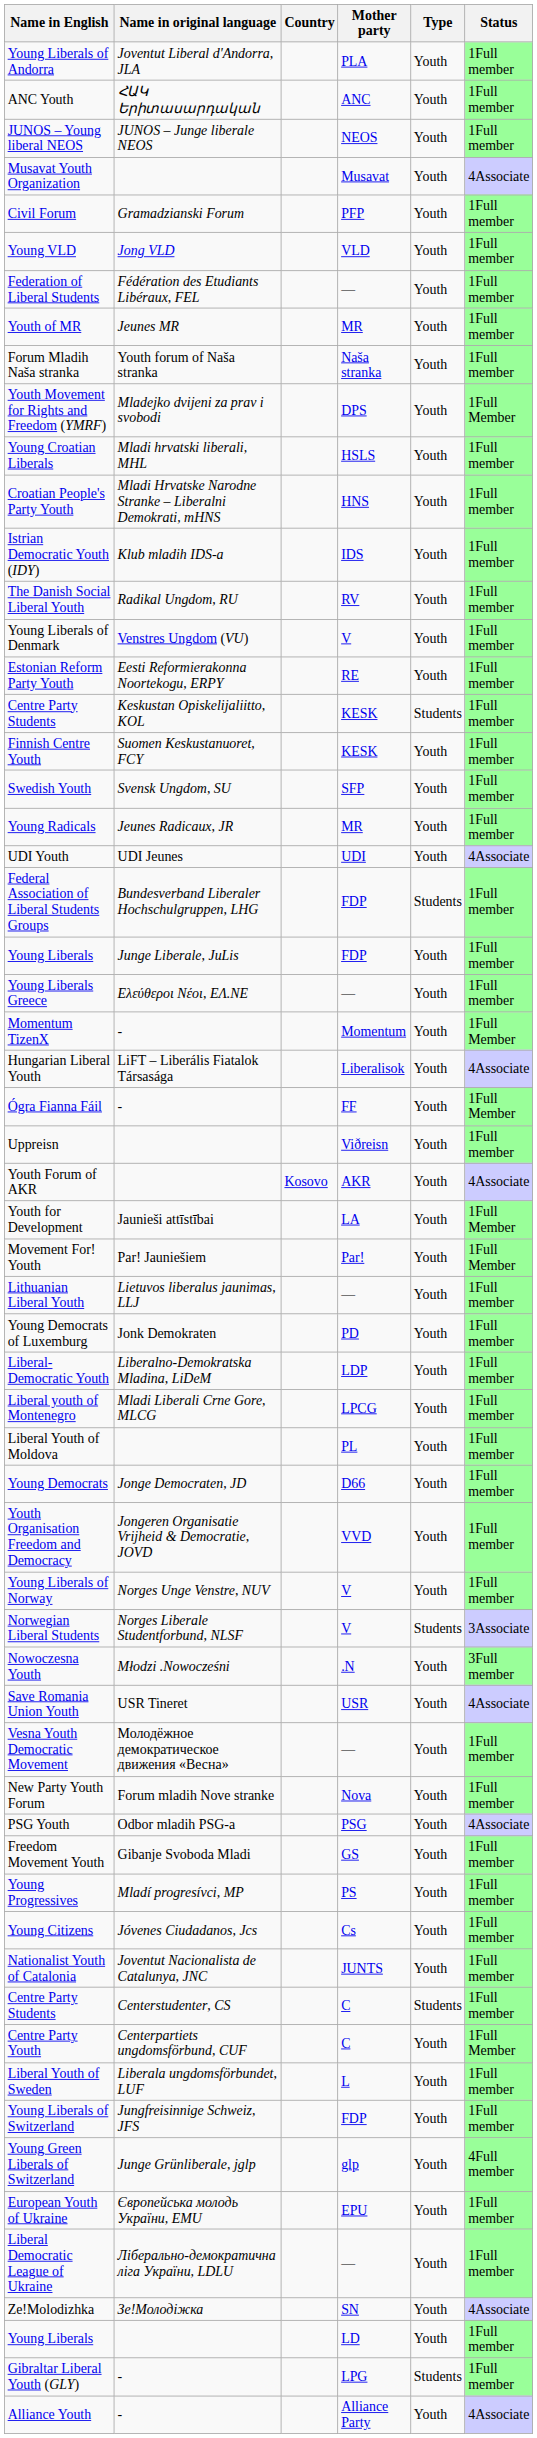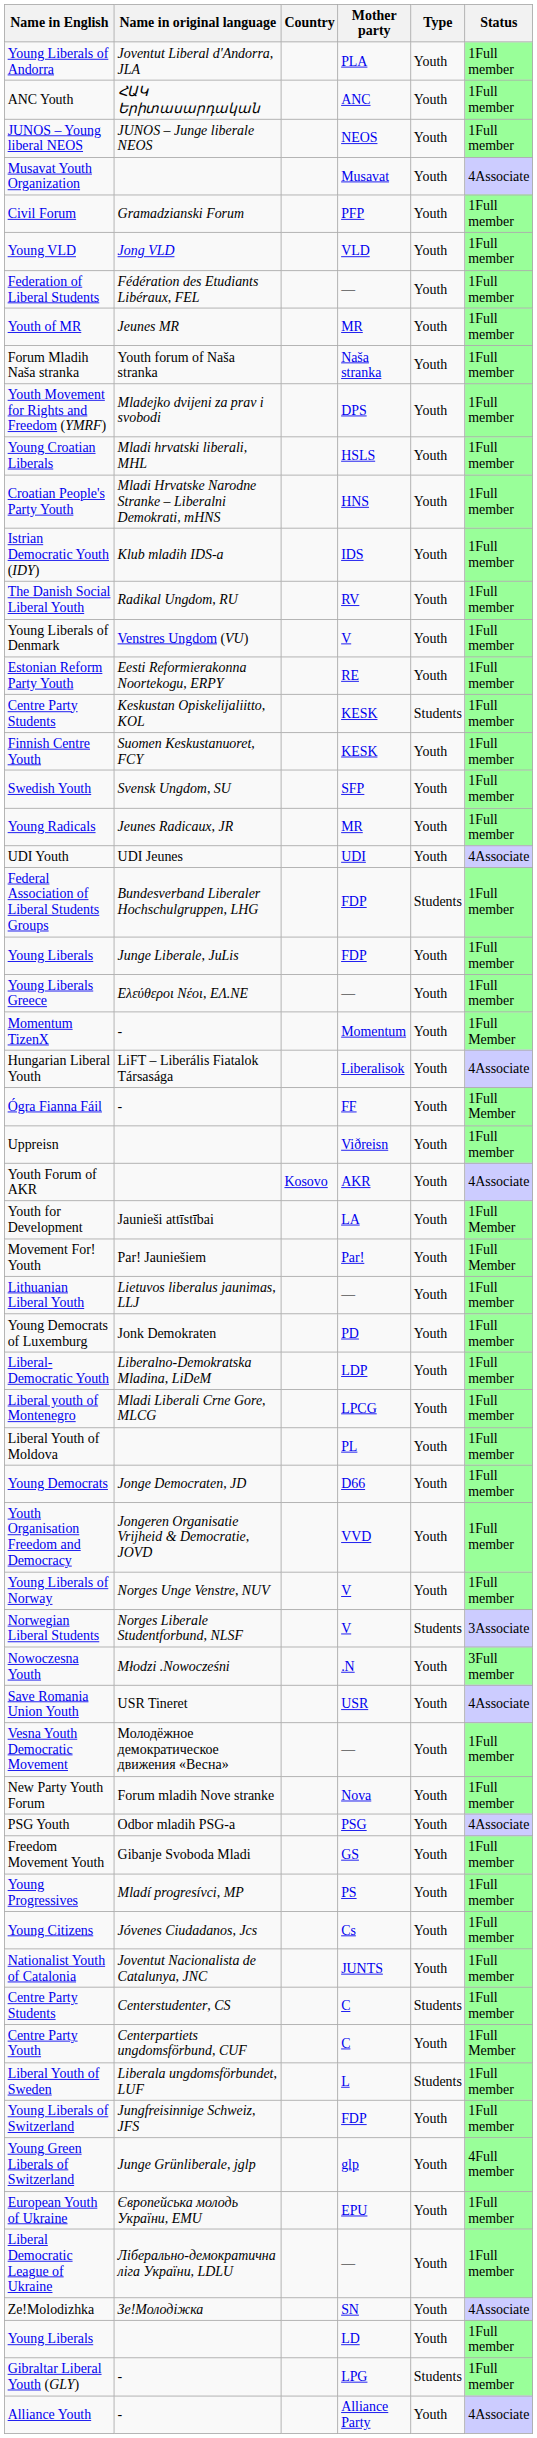 <table class="wikitable sortable">
 <tr>
 <th>Name in English</th>
 <th>Name in original language</th>
 <th>Country</th>
 <th>Mother party</th>
 <th>Type</th>
 <th style="width:65px;">Status</th>
 </tr>
 <tr>
 <td><a href='#'>Young Liberals of Andorra</a></td>
 <td><em>Joventut Liberal d'Andorra</em>, <em>JLA</em></td>
 <td></td>
 <td><a href='#'>PLA</a></td>
 <td>Youth</td>
 <td style="background:#9f9;"><span>1</span>Full member</td>
 </tr>
 <tr>
 <td>ANC Youth</td>
 <td><em>ՀԱԿ Երիտասարդական</em></td>
 <td></td>
 <td><a href='#'>ANC</a></td>
 <td>Youth</td>
 <td style="background:#9f9;"><span>1</span>Full member</td>
 </tr>
 <tr>
 <td><a href='#'>JUNOS – Young liberal NEOS</a></td>
 <td><em>JUNOS – Junge liberale NEOS</em></td>
 <td></td>
 <td><a href='#'>NEOS</a></td>
 <td>Youth</td>
 <td style="background:#9f9;"><span>1</span>Full member</td>
 </tr>
 <tr>
 <td><a href='#'>Musavat Youth Organization</a></td>
 <td></td>
 <td></td>
 <td><a href='#'>Musavat</a></td>
 <td>Youth</td>
 <td style="background:#ccf;"><span>4</span>Associate</td>
 </tr>
 <tr>
 <td><a href='#'>Civil Forum</a></td>
 <td><em>Gramadzianski Forum</em></td>
 <td></td>
 <td><a href='#'>PFP</a></td>
 <td>Youth</td>
 <td style="background:#9f9;"><span>1</span>Full member</td>
 </tr>
 <tr>
 <td><a href='#'>Young VLD</a></td>
 <td><em><a href='#'>Jong VLD</a></em></td>
 <td></td>
 <td><a href='#'>VLD</a></td>
 <td>Youth</td>
 <td style="background:#9f9;"><span>1</span>Full member</td>
 </tr>
 <tr>
 <td><a href='#'>Federation of Liberal Students</a></td>
 <td><em>Fédération des Etudiants Libéraux</em>, <em>FEL</em></td>
 <td></td>
 <td>—</td>
 <td>Youth</td>
 <td style="background:#9f9;"><span>1</span>Full member</td>
 </tr>
 <tr>
 <td><a href='#'>Youth of MR</a></td>
 <td><em>Jeunes MR</em></td>
 <td></td>
 <td><a href='#'>MR</a></td>
 <td>Youth</td>
 <td style="background:#9f9;"><span>1</span>Full member</td>
 </tr>
 <tr>
 <td>Forum Mladih Naša stranka</td>
 <td>Youth forum of Naša stranka</td>
 <td></td>
 <td><a href='#'>Naša stranka</a></td>
 <td>Youth</td>
 <td style="background:#9f9;"><span>1</span>Full member</td>
 </tr>
 <tr>
 <td><a href='#'>Youth Movement for Rights and Freedom</a> (<em>YMRF</em>)</td>
 <td><em>Mladejko dvijeni za prav i svobodi</em></td>
 <td></td>
 <td><a href='#'>DPS</a></td>
 <td>Youth</td>
-<td style="background:#9f9;"><span>1</span>Full Member</td>
+<td style="background:#9f9;"><span>1</span>Full member</td>
 </tr>
 <tr>
 <td><a href='#'>Young Croatian Liberals</a></td>
 <td><em>Mladi hrvatski liberali, MHL</em></td>
 <td></td>
 <td><a href='#'>HSLS</a></td>
 <td>Youth</td>
 <td style="background:#9f9;"><span>1</span>Full member</td>
 </tr>
 <tr>
 <td><a href='#'>Croatian People's Party Youth</a></td>
 <td><em>Mladi Hrvatske Narodne Stranke – Liberalni Demokrati, mHNS</em></td>
 <td></td>
 <td><a href='#'>HNS</a></td>
 <td>Youth</td>
 <td style="background:#9f9;"><span>1</span>Full member</td>
 </tr>
 <tr>
 <td><a href='#'>Istrian Democratic Youth</a> (<em>IDY</em>)</td>
 <td><em>Klub mladih IDS-a</em></td>
 <td></td>
 <td><a href='#'>IDS</a></td>
 <td>Youth</td>
 <td style="background:#9f9;"><span>1</span>Full member</td>
 </tr>
 <tr>
 <td><a href='#'>The Danish Social Liberal Youth</a></td>
 <td><em>Radikal Ungdom</em>, <em>RU</em></td>
 <td></td>
 <td><a href='#'>RV</a></td>
 <td>Youth</td>
 <td style="background:#9f9;"><span>1</span>Full member</td>
 </tr>
 <tr>
 <td>Young Liberals of Denmark</td>
 <td><a href='#'>Venstres Ungdom</a> (<em>VU</em>)</td>
 <td></td>
 <td><a href='#'>V</a></td>
 <td>Youth</td>
 <td style="background:#9f9;"><span>1</span>Full member</td>
 </tr>
 <tr>
 <td><a href='#'>Estonian Reform Party Youth</a></td>
 <td><em>Eesti Reformierakonna Noortekogu</em>, <em>ERPY</em></td>
 <td></td>
 <td><a href='#'>RE</a></td>
 <td>Youth</td>
 <td style="background:#9f9;"><span>1</span>Full member</td>
 </tr>
 <tr>
 <td><a href='#'>Centre Party Students</a></td>
 <td><em>Keskustan Opiskelijaliitto</em>, <em>KOL</em></td>
 <td></td>
 <td><a href='#'>KESK</a></td>
 <td>Students</td>
 <td style="background:#9f9;"><span>1</span>Full member</td>
 </tr>
 <tr>
 <td><a href='#'>Finnish Centre Youth</a></td>
 <td><em>Suomen Keskustanuoret</em>, <em>FCY</em></td>
 <td></td>
 <td><a href='#'>KESK</a></td>
 <td>Youth</td>
 <td style="background:#9f9;"><span>1</span>Full member</td>
 </tr>
 <tr>
 <td><a href='#'>Swedish Youth</a></td>
 <td><em>Svensk Ungdom</em>, <em>SU</em></td>
 <td></td>
 <td><a href='#'>SFP</a></td>
 <td>Youth</td>
 <td style="background:#9f9;"><span>1</span>Full member</td>
 </tr>
 <tr>
 <td><a href='#'>Young Radicals</a></td>
 <td><em>Jeunes Radicaux</em>, <em>JR</em></td>
 <td></td>
 <td><a href='#'>MR</a></td>
 <td>Youth</td>
 <td style="background:#9f9;"><span>1</span>Full member</td>
 </tr>
 <tr>
 <td>UDI Youth</td>
 <td>UDI Jeunes</td>
 <td></td>
 <td><a href='#'>UDI</a></td>
 <td>Youth</td>
 <td style="background:#ccf;"><span>4</span>Associate</td>
 </tr>
 <tr>
 <td><a href='#'>Federal Association of Liberal Students Groups</a></td>
 <td><em>Bundesverband Liberaler Hochschulgruppen</em>, <em>LHG</em></td>
 <td></td>
 <td><a href='#'>FDP</a></td>
 <td>Students</td>
 <td style="background:#9f9;"><span>1</span>Full member</td>
 </tr>
 <tr>
 <td><a href='#'>Young Liberals</a></td>
 <td><em>Junge Liberale</em>, <em>JuLis</em></td>
 <td></td>
 <td><a href='#'>FDP</a></td>
 <td>Youth</td>
 <td style="background:#9f9;"><span>1</span>Full member</td>
 </tr>
 <tr>
 <td><a href='#'>Young Liberals Greece</a></td>
 <td><em>Ελεύθεροι Νέοι</em>, <em>ΕΛ.ΝΕ</em></td>
 <td></td>
 <td>—</td>
 <td>Youth</td>
 <td style="background:#9f9;"><span>1</span>Full member</td>
 </tr>
 <tr>
 <td><a href='#'>Momentum TizenX</a></td>
 <td>-</td>
 <td></td>
 <td><a href='#'>Momentum</a></td>
 <td>Youth</td>
 <td style="background:#9f9;"><span>1</span>Full Member</td>
 </tr>
 <tr>
 <td>Hungarian Liberal Youth</td>
 <td>LiFT – Liberális Fiatalok Társasága</td>
 <td></td>
 <td><a href='#'>Liberalisok</a></td>
 <td>Youth</td>
 <td style="background:#ccf;"><span>4</span>Associate</td>
 </tr>
 <tr>
 <td><a href='#'>Ógra Fianna Fáil</a></td>
 <td>-</td>
 <td></td>
 <td><a href='#'>FF</a></td>
 <td>Youth</td>
 <td style="background:#9f9;"><span>1</span>Full Member</td>
 </tr>
 <tr>
 <td>Uppreisn</td>
 <td></td>
 <td></td>
 <td><a href='#'>Viðreisn</a></td>
 <td>Youth</td>
 <td style="background:#9f9;"><span>1</span>Full member</td>
 </tr>
 <tr>
 <td>Youth Forum of AKR</td>
 <td></td>
 <td> <a href='#'>Kosovo</a></td>
 <td><a href='#'>AKR</a></td>
 <td>Youth</td>
 <td style="background:#ccf;"><span>4</span>Associate</td>
 </tr>
 <tr>
 <td>Youth for Development</td>
 <td>Jaunieši attīstībai</td>
 <td></td>
 <td><a href='#'>LA</a></td>
 <td>Youth</td>
 <td style="background:#9f9;"><span>1</span>Full Member</td>
 </tr>
 <tr>
 <td>Movement For! Youth</td>
 <td>Par! Jauniešiem</td>
 <td></td>
 <td><a href='#'>Par!</a></td>
 <td>Youth</td>
 <td style="background:#9f9;"><span>1</span>Full Member</td>
 </tr>
 <tr>
 <td><a href='#'>Lithuanian Liberal Youth</a></td>
 <td><em>Lietuvos liberalus jaunimas</em>, <em>LLJ</em></td>
 <td></td>
 <td>—</td>
 <td>Youth</td>
 <td style="background:#9f9;"><span>1</span>Full member</td>
 </tr>
 <tr>
 <td>Young Democrats of Luxemburg</td>
 <td>Jonk Demokraten</td>
 <td></td>
 <td><a href='#'>PD</a></td>
 <td>Youth</td>
 <td style="background:#9f9;"><span>1</span>Full member</td>
 </tr>
 <tr>
 <td><a href='#'>Liberal-Democratic Youth</a></td>
 <td><em>Liberalno-Demokratska Mladina</em>, <em>LiDeM</em></td>
 <td></td>
 <td><a href='#'>LDP</a></td>
 <td>Youth</td>
 <td style="background:#9f9;"><span>1</span>Full member</td>
 </tr>
 <tr>
 <td><a href='#'>Liberal youth of Montenegro</a></td>
 <td><em>Mladi Liberali Crne Gore</em>, <em>MLCG</em></td>
 <td></td>
 <td><a href='#'>LPCG</a></td>
 <td>Youth</td>
 <td style="background:#9f9;"><span>1</span>Full member</td>
 </tr>
 <tr>
 <td>Liberal Youth of Moldova</td>
 <td></td>
 <td></td>
 <td><a href='#'>PL</a></td>
 <td>Youth</td>
 <td style="background:#9f9;"><span>1</span>Full member</td>
 </tr>
 <tr>
 <td><a href='#'>Young Democrats</a></td>
 <td><em>Jonge Democraten</em>, <em>JD</em></td>
 <td></td>
 <td><a href='#'>D66</a></td>
 <td>Youth</td>
 <td style="background:#9f9;"><span>1</span>Full member</td>
 </tr>
 <tr>
 <td><a href='#'>Youth Organisation Freedom and Democracy</a></td>
 <td><em>Jongeren Organisatie Vrijheid & Democratie</em>, <em>JOVD</em></td>
 <td></td>
 <td><a href='#'>VVD</a></td>
 <td>Youth</td>
 <td style="background:#9f9;"><span>1</span>Full member</td>
 </tr>
 <tr>
 <td><a href='#'>Young Liberals of Norway</a></td>
 <td><em>Norges Unge Venstre</em>, <em>NUV</em></td>
 <td></td>
 <td><a href='#'>V</a></td>
 <td>Youth</td>
 <td style="background:#9f9;"><span>1</span>Full member</td>
 </tr>
 <tr>
 <td><a href='#'>Norwegian Liberal Students</a></td>
 <td><em>Norges Liberale Studentforbund</em>, <em>NLSF</em></td>
 <td></td>
 <td><a href='#'>V</a></td>
 <td>Students</td>
 <td style="background:#ccf;"><span>3</span>Associate</td>
 </tr>
 <tr>
 <td><a href='#'>Nowoczesna Youth</a></td>
 <td><em>Młodzi .Nowocześni</em></td>
 <td></td>
 <td><a href='#'>.N</a></td>
 <td>Youth</td>
 <td style="background:#9f9;"><span>3</span>Full member</td>
 </tr>
 <tr>
 <td><a href='#'>Save Romania Union Youth</a></td>
 <td>USR Tineret</td>
 <td></td>
 <td><a href='#'>USR</a></td>
 <td>Youth</td>
 <td style="background:#ccf;"><span>4</span>Associate</td>
 </tr>
 <tr>
 <td><a href='#'>Vesna Youth Democratic Movement</a></td>
 <td>Молодёжное демократическое движения «Весна»</td>
 <td></td>
 <td>—</td>
 <td>Youth</td>
 <td style="background:#9f9;"><span>1</span>Full member</td>
 </tr>
 <tr>
 <td>New Party Youth Forum</td>
 <td>Forum mladih Nove stranke</td>
 <td></td>
 <td><a href='#'>Nova</a></td>
 <td>Youth</td>
 <td style="background:#9f9;"><span>1</span>Full member</td>
 </tr>
 <tr>
 <td>PSG Youth</td>
 <td>Odbor mladih PSG-a</td>
 <td></td>
 <td><a href='#'>PSG</a></td>
 <td>Youth</td>
 <td style="background:#ccf;"><span>4</span>Associate</td>
 </tr>
 <tr>
 <td>Freedom Movement Youth</td>
 <td>Gibanje Svoboda Mladi</td>
 <td></td>
 <td><a href='#'>GS</a></td>
 <td>Youth</td>
 <td style="background:#9f9;"><span>1</span>Full member</td>
 </tr>
 <tr>
 <td><a href='#'>Young Progressives</a></td>
 <td><em>Mladí progresívci</em>, <em>MP</em></td>
 <td></td>
 <td><a href='#'>PS</a></td>
 <td>Youth</td>
 <td style="background:#9f9;"><span>1</span>Full member</td>
 </tr>
 <tr>
 <td><a href='#'>Young Citizens</a></td>
 <td><em>Jóvenes Ciudadanos</em>, <em>Jcs</em></td>
 <td></td>
 <td><a href='#'>Cs</a></td>
 <td>Youth</td>
 <td style="background:#9f9;"><span>1</span>Full member</td>
 </tr>
 <tr>
 <td><a href='#'>Nationalist Youth of Catalonia</a></td>
 <td><em>Joventut Nacionalista de Catalunya</em>, <em>JNC</em></td>
 <td></td>
 <td><a href='#'>JUNTS</a></td>
 <td>Youth</td>
 <td style="background:#9f9;"><span>1</span>Full member</td>
 </tr>
 <tr>
 <td><a href='#'>Centre Party Students</a></td>
 <td><em>Centerstudenter</em>, <em>CS</em></td>
 <td></td>
 <td><a href='#'>C</a></td>
 <td>Students</td>
 <td style="background:#9f9;"><span>1</span>Full member</td>
 </tr>
 <tr>
 <td><a href='#'>Centre Party Youth</a></td>
 <td><em>Centerpartiets ungdomsförbund</em>, <em>CUF</em></td>
 <td></td>
 <td><a href='#'>C</a></td>
 <td>Youth</td>
 <td style="background:#9f9;"><span>1</span>Full Member</td>
 </tr>
 <tr>
 <td><a href='#'>Liberal Youth of Sweden</a></td>
 <td><em>Liberala ungdomsförbundet</em>, <em>LUF</em></td>
 <td></td>
 <td><a href='#'>L</a></td>
-<td>Youth</td>
+<td>Students</td>
 <td style="background:#9f9;"><span>1</span>Full member</td>
 </tr>
 <tr>
 <td><a href='#'>Young Liberals of Switzerland</a></td>
 <td><em>Jungfreisinnige Schweiz</em>, <em>JFS</em></td>
 <td></td>
 <td><a href='#'>FDP</a></td>
 <td>Youth</td>
 <td style="background:#9f9;"><span>1</span>Full member</td>
 </tr>
 <tr>
 <td><a href='#'>Young Green Liberals of Switzerland</a></td>
 <td><em>Junge Grünliberale</em>, <em>jglp</em></td>
 <td></td>
 <td><a href='#'>glp</a></td>
 <td>Youth</td>
 <td style="background:#9f9;"><span>4</span>Full member</td>
 </tr>
 <tr>
 <td><a href='#'>European Youth of Ukraine</a></td>
 <td><em>Європейська молодь України, EMU</em></td>
 <td></td>
 <td><a href='#'>EPU</a></td>
 <td>Youth</td>
 <td style="background:#9f9;"><span>1</span>Full member</td>
 </tr>
 <tr>
 <td><a href='#'>Liberal Democratic League of Ukraine</a></td>
 <td><em>Ліберально-демократична ліга України, LDLU</em></td>
 <td></td>
 <td>—</td>
 <td>Youth</td>
 <td style="background:#9f9;"><span>1</span>Full member</td>
 </tr>
 <tr>
 <td>Ze!Molodizhka</td>
 <td><em>Зе!Молодіжка</em></td>
 <td></td>
 <td><a href='#'>SN</a></td>
 <td>Youth</td>
 <td style="background:#ccf;"><span>4</span>Associate</td>
 </tr>
 <tr>
 <td><a href='#'>Young Liberals</a></td>
 <td></td>
 <td></td>
 <td><a href='#'>LD</a></td>
 <td>Youth</td>
 <td style="background:#9f9;"><span>1</span>Full member</td>
 </tr>
 <tr>
 <td><a href='#'>Gibraltar Liberal Youth</a> (<em>GLY</em>)</td>
 <td>-</td>
 <td></td>
 <td><a href='#'>LPG</a></td>
 <td>Students</td>
 <td style="background:#9f9;"><span>1</span>Full member</td>
 </tr>
 <tr>
 <td><a href='#'>Alliance Youth</a></td>
 <td>-</td>
 <td></td>
 <td><a href='#'>Alliance Party</a></td>
 <td>Youth</td>
 <td style="background:#ccf;"><span>4</span>Associate</td>
 </tr>
 </table>
